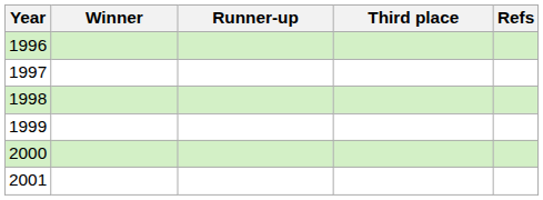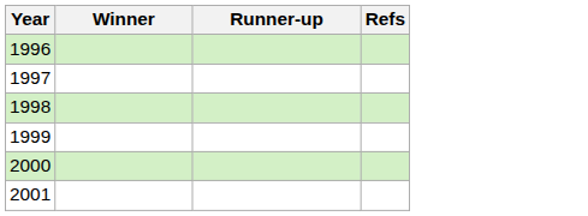 <table class="wikitable" style="text-align: left;">
 <tr>
 <th>Year</th>
 <th style="padding:0 2em">Winner</th>
 <th style="padding:0 2em">Runner-up</th>
-<th style="padding:0 2em">Third place</th>
 <th>Refs</th>
 </tr>
 <tr style="background:#D3F0C6">
 <td style="text-align: center;">1996</td>
 <td><strong></strong></td>
-<td></td>
 <td></td>
 <td style="text-align: center;"></td>
 </tr>
 <tr style="background:#FFFFFF">
 <td style="text-align: center;">1997</td>
 <td><strong></strong></td>
 <td></td>
-<td></td>
 <td style="text-align: center;"></td>
 </tr>
 <tr style="background:#D3F0C6">
 <td style="text-align: center;">1998</td>
 <td><strong></strong></td>
-<td></td>
 <td></td>
 <td style="text-align: center;"></td>
 </tr>
 <tr style="background:#FFFFFF">
 <td style="text-align: center;">1999</td>
 <td><strong></strong></td>
 <td></td>
-<td></td>
 <td style="text-align: center;"></td>
 </tr>
 <tr style="background:#D3F0C6">
 <td style="text-align: center;">2000</td>
 <td><strong></strong></td>
-<td></td>
 <td></td>
 <td style="text-align: center;"></td>
 </tr>
 <tr style="background:#FFFFFF">
 <td style="text-align: center;">2001</td>
 <td><strong></strong></td>
 <td></td>
-<td></td>
 <td style="text-align: center;"></td>
 </tr>
 </table>
